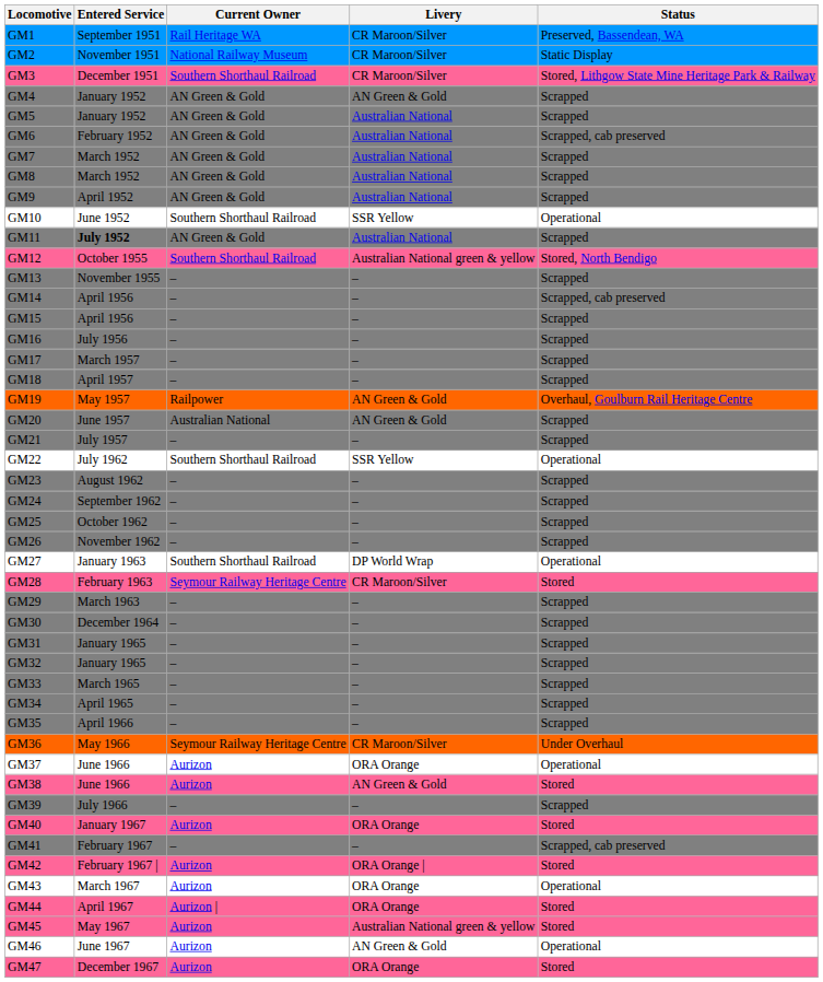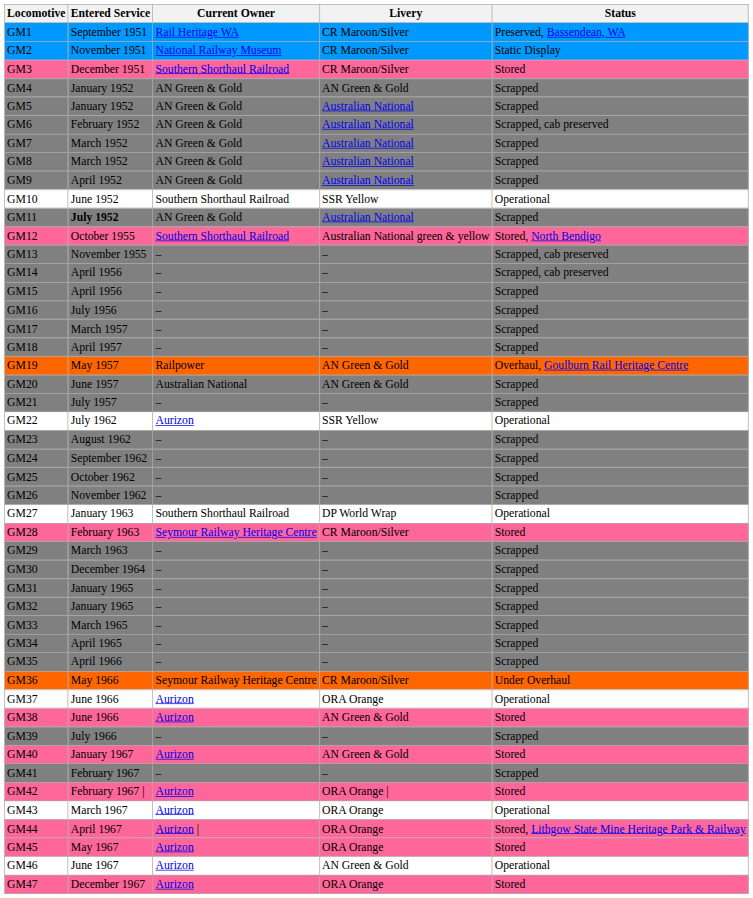 <table class="wikitable sortable">
 <tr>
 <th>Locomotive</th>
 <th>Entered Service</th>
 <th>Current Owner</th>
 <th>Livery</th>
 <th>Status</th>
 </tr>
 <tr>
 <td bgcolor=#0099FF>GM1</td>
 <td bgcolor=#0099FF>September 1951</td>
 <td bgcolor=#0099FF><a href='#'>Rail Heritage WA</a></td>
 <td bgcolor=#0099FF>CR Maroon/Silver</td>
 <td bgcolor=#0099FF>Preserved, <a href='#'>Bassendean, WA</a></td>
 </tr>
 <tr>
 <td bgcolor=#0099FF>GM2</td>
 <td bgcolor=#0099FF>November 1951</td>
 <td bgcolor=#0099FF><a href='#'>National Railway Museum</a></td>
 <td bgcolor=#0099FF>CR Maroon/Silver</td>
 <td bgcolor=#0099FF>Static Display</td>
 </tr>
 <tr>
 <td bgcolor=#FF6699>GM3</td>
 <td bgcolor=#FF6699>December 1951</td>
 <td bgcolor=#FF6699><a href='#'>Southern Shorthaul Railroad</a></td>
 <td bgcolor=#FF6699>CR Maroon/Silver</td>
-<td bgcolor=#FF6699>Stored, <a href='#'>Lithgow State Mine Heritage Park & Railway</a></td>
+<td bgcolor=#FF6699>Stored</td>
 </tr>
 <tr>
 <td bgcolor=#808080>GM4</td>
 <td bgcolor=#808080>January 1952</td>
 <td bgcolor=#808080>AN Green & Gold</td>
 <td bgcolor=#808080>AN Green & Gold</td>
 <td bgcolor=#808080>Scrapped</td>
 </tr>
 <tr>
 <td bgcolor=#808080>GM5</td>
 <td bgcolor=#808080>January 1952</td>
 <td bgcolor=#808080>AN Green & Gold</td>
 <td bgcolor=#808080><a href='#'>Australian National</a></td>
 <td bgcolor=#808080>Scrapped</td>
 </tr>
 <tr>
 <td bgcolor=#808080>GM6</td>
 <td bgcolor=#808080>February 1952</td>
 <td bgcolor=#808080>AN Green & Gold</td>
 <td bgcolor=#808080><a href='#'>Australian National</a></td>
 <td bgcolor=#808080>Scrapped, cab preserved</td>
 </tr>
 <tr>
 <td bgcolor=#808080>GM7</td>
 <td bgcolor=#808080>March 1952</td>
 <td bgcolor=#808080>AN Green & Gold</td>
 <td bgcolor=#808080><a href='#'>Australian National</a></td>
 <td bgcolor=#808080>Scrapped</td>
 </tr>
 <tr>
 <td bgcolor=#808080>GM8</td>
 <td bgcolor=#808080>March 1952</td>
 <td bgcolor=#808080>AN Green & Gold</td>
 <td bgcolor=#808080><a href='#'>Australian National</a></td>
 <td bgcolor=#808080>Scrapped</td>
 </tr>
 <tr>
 <td bgcolor=#808080>GM9</td>
 <td bgcolor=#808080>April 1952</td>
 <td bgcolor=#808080>AN Green & Gold</td>
 <td bgcolor=#808080><a href='#'>Australian National</a></td>
 <td bgcolor=#808080>Scrapped</td>
 </tr>
 <tr>
 <td bgcolor=#FFFFFF>GM10</td>
 <td bgcolor=#FFFFFF>June 1952</td>
 <td bgcolor=#FFFFFF>Southern Shorthaul Railroad</td>
 <td bgcolor=#FFFFFF>SSR Yellow</td>
 <td bgcolor=#FFFFFF>Operational</td>
 </tr>
 <tr>
 <td bgcolor=#808080>GM11</td>
 <td bgcolor=#808080><strong>July 1952</strong></td>
 <td bgcolor=#808080>AN Green & Gold</td>
 <td bgcolor=#808080><a href='#'>Australian National</a></td>
 <td bgcolor=#808080>Scrapped</td>
 </tr>
 <tr>
 <td bgcolor=#FF6699>GM12</td>
 <td bgcolor=#FF6699>October 1955</td>
 <td bgcolor=#FF6699><a href='#'>Southern Shorthaul Railroad</a></td>
 <td bgcolor=#FF6699>Australian National green & yellow</td>
 <td bgcolor=#FF6699>Stored, <a href='#'>North Bendigo</a></td>
 </tr>
 <tr>
 <td bgcolor=#808080>GM13</td>
 <td bgcolor=#808080>November 1955</td>
 <td bgcolor=#808080>–</td>
 <td bgcolor=#808080>–</td>
-<td bgcolor=#808080>Scrapped</td>
+<td bgcolor=#808080>Scrapped, cab preserved</td>
 </tr>
 <tr>
 <td bgcolor=#808080>GM14</td>
 <td bgcolor=#808080>April 1956</td>
 <td bgcolor=#808080>–</td>
 <td bgcolor=#808080>–</td>
 <td bgcolor=#808080>Scrapped, cab preserved</td>
 </tr>
 <tr>
 <td bgcolor=#808080>GM15</td>
 <td bgcolor=#808080>April 1956</td>
 <td bgcolor=#808080>–</td>
 <td bgcolor=#808080>–</td>
 <td bgcolor=#808080>Scrapped</td>
 </tr>
 <tr>
 <td bgcolor=#808080>GM16</td>
 <td bgcolor=#808080>July 1956</td>
 <td bgcolor=#808080>–</td>
 <td bgcolor=#808080>–</td>
 <td bgcolor=#808080>Scrapped</td>
 </tr>
 <tr>
 <td bgcolor=#808080>GM17</td>
 <td bgcolor=#808080>March 1957</td>
 <td bgcolor=#808080>–</td>
 <td bgcolor=#808080>–</td>
 <td bgcolor=#808080>Scrapped</td>
 </tr>
 <tr>
 <td bgcolor=#808080>GM18</td>
 <td bgcolor=#808080>April 1957</td>
 <td bgcolor=#808080>–</td>
 <td bgcolor=#808080>–</td>
 <td bgcolor=#808080>Scrapped</td>
 </tr>
 <tr>
 <td bgcolor=#FF6600>GM19</td>
 <td bgcolor=#FF6600>May 1957</td>
 <td bgcolor=#FF6600>Railpower</td>
 <td bgcolor=#FF6600>AN Green & Gold</td>
 <td bgcolor=#FF6600>Overhaul, <a href='#'>Goulburn Rail Heritage Centre</a></td>
 </tr>
 <tr>
 <td bgcolor=#808080>GM20</td>
 <td bgcolor=#808080>June 1957</td>
 <td bgcolor=#808080>Australian National</td>
 <td bgcolor=#808080>AN Green & Gold</td>
 <td bgcolor=#808080>Scrapped</td>
 </tr>
 <tr>
 <td bgcolor=#808080>GM21</td>
 <td bgcolor=#808080>July 1957</td>
 <td bgcolor=#808080>–</td>
 <td bgcolor=#808080>–</td>
 <td bgcolor=#808080>Scrapped</td>
 </tr>
 <tr>
 <td bgcolor=#FFFFFF>GM22</td>
 <td bgcolor=#FFFFFF>July 1962</td>
-<td bgcolor=#FFFFFF>Southern Shorthaul Railroad</td>
+<td bgcolor=#FFFFFF><a href='#'>Aurizon</a></td>
 <td bgcolor=#FFFFFF>SSR Yellow</td>
 <td bgcolor=#FFFFFF>Operational</td>
 </tr>
 <tr>
 <td bgcolor=#808080>GM23</td>
 <td bgcolor=#808080>August 1962</td>
 <td bgcolor=#808080>–</td>
 <td bgcolor=#808080>–</td>
 <td bgcolor=#808080>Scrapped</td>
 </tr>
 <tr>
 <td bgcolor=#808080>GM24</td>
 <td bgcolor=#808080>September 1962</td>
 <td bgcolor=#808080>–</td>
 <td bgcolor=#808080>–</td>
 <td bgcolor=#808080>Scrapped</td>
 </tr>
 <tr>
 <td bgcolor=#808080>GM25</td>
 <td bgcolor=#808080>October 1962</td>
 <td bgcolor=#808080>–</td>
 <td bgcolor=#808080>–</td>
 <td bgcolor=#808080>Scrapped</td>
 </tr>
 <tr>
 <td bgcolor=#808080>GM26</td>
 <td bgcolor=#808080>November 1962</td>
 <td bgcolor=#808080>–</td>
 <td bgcolor=#808080>–</td>
 <td bgcolor=#808080>Scrapped</td>
 </tr>
 <tr>
 <td bgcolor=#FFFFFF>GM27</td>
 <td bgcolor=#FFFFFF>January 1963</td>
 <td bgcolor=#FFFFFF>Southern Shorthaul Railroad</td>
 <td bgcolor=#FFFFFF>DP World Wrap</td>
 <td bgcolor=#FFFFFF>Operational</td>
 </tr>
 <tr>
 <td bgcolor=#FF6699>GM28</td>
 <td bgcolor=#FF6699>February 1963</td>
 <td bgcolor=#FF6699><a href='#'>Seymour Railway Heritage Centre</a></td>
 <td bgcolor=#FF6699>CR Maroon/Silver</td>
 <td bgcolor=#FF6699>Stored</td>
 </tr>
 <tr>
 <td bgcolor=#808080>GM29</td>
 <td bgcolor=#808080>March 1963</td>
 <td bgcolor=#808080>–</td>
 <td bgcolor=#808080>–</td>
 <td bgcolor=#808080>Scrapped</td>
 </tr>
 <tr>
 <td bgcolor=#808080>GM30</td>
 <td bgcolor=#808080>December 1964</td>
 <td bgcolor=#808080>–</td>
 <td bgcolor=#808080>–</td>
 <td bgcolor=#808080>Scrapped</td>
 </tr>
 <tr>
 <td bgcolor=#808080>GM31</td>
 <td bgcolor=#808080>January 1965</td>
 <td bgcolor=#808080>–</td>
 <td bgcolor=#808080>–</td>
 <td bgcolor=#808080>Scrapped</td>
 </tr>
 <tr>
 <td bgcolor=#808080>GM32</td>
 <td bgcolor=#808080>January 1965</td>
 <td bgcolor=#808080>–</td>
 <td bgcolor=#808080>–</td>
 <td bgcolor=#808080>Scrapped</td>
 </tr>
 <tr>
 <td bgcolor=#808080>GM33</td>
 <td bgcolor=#808080>March 1965</td>
 <td bgcolor=#808080>–</td>
 <td bgcolor=#808080>–</td>
 <td bgcolor=#808080>Scrapped</td>
 </tr>
 <tr>
 <td bgcolor=#808080>GM34</td>
 <td bgcolor=#808080>April 1965</td>
 <td bgcolor=#808080>–</td>
 <td bgcolor=#808080>–</td>
 <td bgcolor=#808080>Scrapped</td>
 </tr>
 <tr>
 <td bgcolor=#808080>GM35</td>
 <td bgcolor=#808080>April 1966</td>
 <td bgcolor=#808080>–</td>
 <td bgcolor=#808080>–</td>
 <td bgcolor=#808080>Scrapped</td>
 </tr>
 <tr>
 <td bgcolor=#FF6600>GM36</td>
 <td bgcolor=#FF6600>May 1966</td>
 <td bgcolor=#FF6600>Seymour Railway Heritage Centre</td>
 <td bgcolor=#FF6600>CR Maroon/Silver</td>
 <td bgcolor=#FF6600>Under Overhaul</td>
 </tr>
 <tr>
 <td bgcolor=#FFFFFF>GM37</td>
 <td bgcolor=#FFFFFF>June 1966</td>
 <td bgcolor=#FFFFFF><a href='#'>Aurizon</a></td>
 <td bgcolor=#FFFFFF>ORA Orange</td>
 <td bgcolor=#FFFFFF>Operational</td>
 </tr>
 <tr>
 <td bgcolor=#FF6699>GM38</td>
 <td bgcolor=#FF6699>June 1966</td>
 <td bgcolor=#FF6699><a href='#'>Aurizon</a></td>
 <td bgcolor=#FF6699>AN Green & Gold</td>
 <td bgcolor=#FF6699>Stored</td>
 </tr>
 <tr>
 <td bgcolor=#808080>GM39</td>
 <td bgcolor=#808080>July 1966</td>
 <td bgcolor=#808080>–</td>
 <td bgcolor=#808080>–</td>
 <td bgcolor=#808080>Scrapped</td>
 </tr>
 <tr>
 <td bgcolor=#FF6699>GM40</td>
 <td bgcolor=#FF6699>January 1967</td>
 <td bgcolor=#FF6699><a href='#'>Aurizon</a></td>
-<td bgcolor=#FF6699>ORA Orange</td>
+<td bgcolor=#FF6699>AN Green & Gold</td>
 <td bgcolor=#FF6699>Stored</td>
 </tr>
 <tr>
 <td bgcolor=#808080>GM41</td>
 <td bgcolor=#808080>February 1967</td>
 <td bgcolor=#808080>–</td>
 <td bgcolor=#808080>–</td>
-<td bgcolor=#808080>Scrapped, cab preserved</td>
+<td bgcolor=#808080>Scrapped</td>
 </tr>
 <tr>
 <td bgcolor=#FF6699>GM42</td>
 <td bgcolor=#FF6699>February 1967 |</td>
 <td bgcolor=#FF6699><a href='#'>Aurizon</a></td>
 <td bgcolor=#FF6699>ORA Orange |</td>
 <td bgcolor=#FF6699>Stored</td>
 </tr>
 <tr>
 <td bgcolor=#FFFFFF>GM43</td>
 <td bgcolor=#FFFFFF>March 1967</td>
 <td bgcolor=#FFFFFF><a href='#'>Aurizon</a></td>
 <td bgcolor=#FFFFFF>ORA Orange</td>
 <td bgcolor=#FFFFFF>Operational</td>
 </tr>
 <tr>
 <td bgcolor=#FF6699>GM44</td>
 <td bgcolor=#FF6699>April 1967</td>
 <td bgcolor=#FF6699><a href='#'>Aurizon</a> |</td>
 <td bgcolor=#FF6699>ORA Orange</td>
-<td bgcolor=#FF6699>Stored</td>
+<td bgcolor=#FF6699>Stored, <a href='#'>Lithgow State Mine Heritage Park & Railway</a></td>
 </tr>
 <tr>
 <td bgcolor=#FF6699>GM45</td>
 <td bgcolor=#FF6699>May 1967</td>
 <td bgcolor=#FF6699><a href='#'>Aurizon</a></td>
-<td bgcolor=#FF6699>Australian National green & yellow</td>
+<td bgcolor=#FF6699>ORA Orange</td>
 <td bgcolor=#FF6699>Stored</td>
 </tr>
 <tr>
 <td bgcolor=#FFFFFF>GM46</td>
 <td bgcolor=#FFFFFF>June 1967</td>
 <td bgcolor=#FFFFFF><a href='#'>Aurizon</a></td>
 <td bgcolor=#FFFFFF>AN Green & Gold</td>
 <td bgcolor=#FFFFFF>Operational</td>
 </tr>
 <tr>
 <td bgcolor=#FF6699>GM47</td>
 <td bgcolor=#FF6699>December 1967</td>
 <td bgcolor=#FF6699><a href='#'>Aurizon</a></td>
 <td bgcolor=#FF6699>ORA Orange</td>
 <td bgcolor=#FF6699>Stored</td>
 </tr>
 </table>
